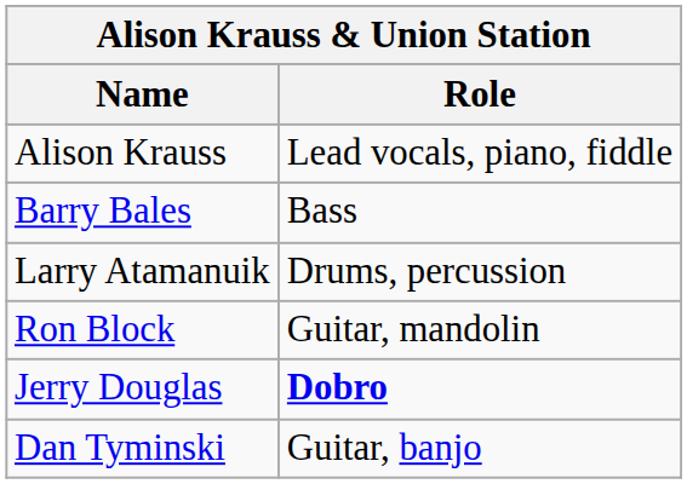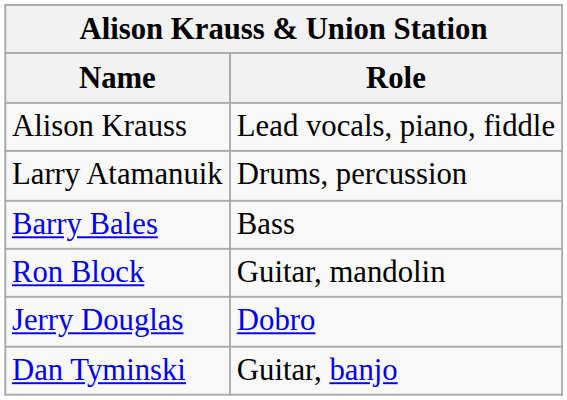 <table Class=wikitable style="float:right;margin:0 0 0 1em;">
 <tr>
 <th colspan=2>Alison Krauss & Union Station</th>
 </tr>
 <tr>
 <th style="text-align:center; vertical-align:bottom;">Name</th>
 <th style="text-align:center; vertical-align:bottom;">Role</th>
 </tr>
 <tr>
 <td>Alison Krauss</td>
 <td>Lead vocals, piano, fiddle</td>
 </tr>
 <tr>
+<td>Larry Atamanuik</td>
+<td>Drums, percussion</td>
+</tr>
+<tr>
 <td><a href='#'>Barry Bales</a></td>
 <td>Bass</td>
-</tr>
-<tr>
-<td>Larry Atamanuik</td>
-<td>Drums, percussion</td>
 </tr>
 <tr>
 <td><a href='#'>Ron Block</a></td>
 <td>Guitar, mandolin</td>
 </tr>
 <tr>
 <td><a href='#'>Jerry Douglas</a></td>
-<td><strong><a href='#'>Dobro</a></strong></td>
+<td><a href='#'>Dobro</a></td>
 </tr>
 <tr>
 <td><a href='#'>Dan Tyminski</a></td>
 <td>Guitar, <a href='#'>banjo</a></td>
 </tr>
 </table>
